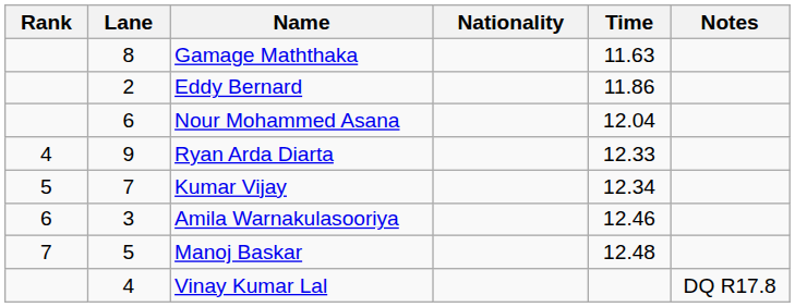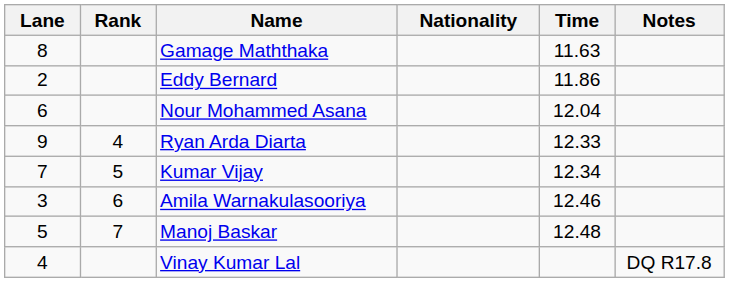 <table class="wikitable sortable" style="font-size:90%; text-align:center">
 <tr>
+<th width="50">Lane</th>
 <th width="50">Rank</th>
-<th width="50">Lane</th>
 <th width="175">Name</th>
 <th width="100">Nationality</th>
 <th width="50">Time</th>
 <th width="75">Notes</th>
 </tr>
 <tr>
+<td>8</td>
 <td></td>
-<td>8</td>
 <td align="left"><a href='#'>Gamage Maththaka</a></td>
 <td align="left"></td>
 <td>11.63</td>
 <td></td>
 </tr>
 <tr>
+<td>2</td>
 <td></td>
-<td>2</td>
 <td align="left"><a href='#'>Eddy Bernard</a></td>
 <td align="left"></td>
 <td>11.86</td>
 <td></td>
 </tr>
 <tr>
+<td>6</td>
 <td></td>
-<td>6</td>
 <td align="left"><a href='#'>Nour Mohammed Asana</a></td>
 <td align="left"></td>
 <td>12.04</td>
 <td></td>
 </tr>
 <tr>
+<td>9</td>
 <td>4</td>
-<td>9</td>
 <td align="left"><a href='#'>Ryan Arda Diarta</a></td>
 <td align="left"></td>
 <td>12.33</td>
 <td></td>
 </tr>
 <tr>
+<td>7</td>
 <td>5</td>
-<td>7</td>
 <td align="left"><a href='#'>Kumar Vijay</a></td>
 <td align="left"></td>
 <td>12.34</td>
 <td></td>
 </tr>
 <tr>
+<td>3</td>
 <td>6</td>
-<td>3</td>
 <td align="left"><a href='#'>Amila Warnakulasooriya</a></td>
 <td align="left"></td>
 <td>12.46</td>
 <td></td>
 </tr>
 <tr>
+<td>5</td>
 <td>7</td>
-<td>5</td>
 <td align="left"><a href='#'>Manoj Baskar</a></td>
 <td align="left"></td>
 <td>12.48</td>
 <td></td>
 </tr>
 <tr>
+<td>4</td>
 <td></td>
-<td>4</td>
 <td align="left"><a href='#'>Vinay Kumar Lal</a></td>
 <td align="left"></td>
 <td></td>
 <td>DQ R17.8</td>
 </tr>
 </table>
